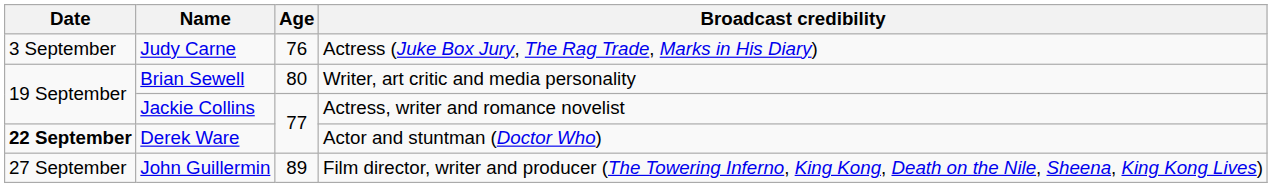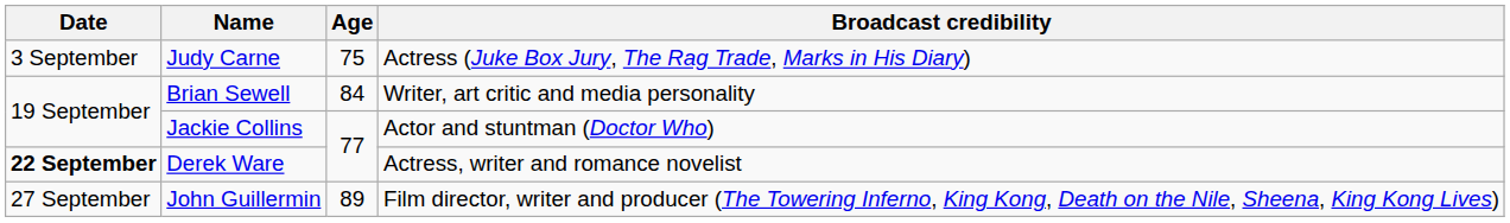 <table class="wikitable">
 <tr>
 <th>Date</th>
 <th>Name</th>
 <th>Age</th>
 <th>Broadcast credibility</th>
 </tr>
 <tr>
 <td>3 September</td>
 <td><a href='#'>Judy Carne</a></td>
-<td align=center>76</td>
+<td align=center>75</td>
 <td>Actress (<em><a href='#'>Juke Box Jury</a></em>, <em><a href='#'>The Rag Trade</a></em>, <em><a href='#'>Marks in His Diary</a></em>)</td>
 </tr>
 <tr>
 <td rowspan=2>19 September</td>
 <td><a href='#'>Brian Sewell</a></td>
-<td align=center>80</td>
+<td align=center>84</td>
 <td>Writer, art critic and media personality</td>
 </tr>
 <tr>
 <td><a href='#'>Jackie Collins</a></td>
 <td style="text-align:center;" rowspan="2">77</td>
-<td>Actress, writer and romance novelist</td>
+<td>Actor and stuntman (<em><a href='#'>Doctor Who</a></em>)</td>
 </tr>
 <tr>
 <td><strong>22 September</strong></td>
 <td><a href='#'>Derek Ware</a></td>
-<td>Actor and stuntman (<em><a href='#'>Doctor Who</a></em>)</td>
+<td>Actress, writer and romance novelist</td>
 </tr>
 <tr>
 <td>27 September</td>
 <td><a href='#'>John Guillermin</a></td>
 <td align=center>89</td>
 <td>Film director, writer and producer (<em><a href='#'>The Towering Inferno</a></em>, <em><a href='#'>King Kong</a></em>, <em><a href='#'>Death on the Nile</a></em>, <em><a href='#'>Sheena</a></em>, <em><a href='#'>King Kong Lives</a></em>)</td>
 </tr>
 </table>
